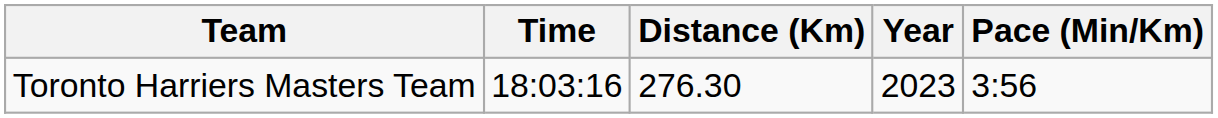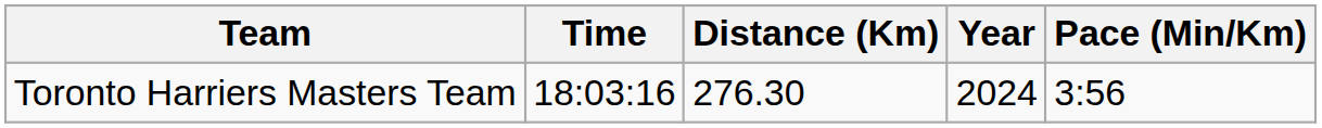 <table class="wikitable">
 <tr>
 <th>Team</th>
 <th>Time</th>
 <th>Distance (Km)</th>
 <th>Year</th>
 <th>Pace (Min/Km)</th>
 </tr>
 <tr>
 <td>Toronto Harriers Masters Team</td>
 <td>18:03:16</td>
 <td>276.30</td>
-<td>2023</td>
+<td>2024</td>
 <td>3:56</td>
 </tr>
 </table>
